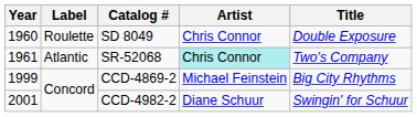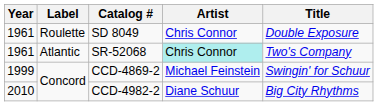 <table class="wikitable sortable">
 <tr>
 <th>Year</th>
 <th>Label</th>
 <th>Catalog #</th>
 <th>Artist</th>
 <th>Title</th>
 </tr>
 <tr>
-<td>1960</td>
+<td>1961</td>
 <td>Roulette</td>
 <td>SD 8049</td>
 <td><a href='#'>Chris Connor</a></td>
 <td><em><a href='#'>Double Exposure</a></em></td>
 </tr>
 <tr>
 <td>1961</td>
 <td>Atlantic</td>
 <td>SR-52068</td>
 <td style="background: paleturquoise;">Chris Connor</td>
 <td><em><a href='#'>Two's Company</a></em></td>
 </tr>
 <tr>
 <td>1999</td>
 <td rowspan="2">Concord</td>
 <td>CCD-4869-2</td>
 <td><a href='#'>Michael Feinstein</a></td>
+<td><em><a href='#'>Swingin' for Schuur</a></em></td>
+</tr>
+<tr>
+<td>2010</td>
+<td>CCD-4982-2</td>
+<td><a href='#'>Diane Schuur</a></td>
 <td><em><a href='#'>Big City Rhythms</a></em></td>
 </tr>
-<tr>
-<td>2001</td>
-<td>CCD-4982-2</td>
-<td><a href='#'>Diane Schuur</a></td>
-<td><em><a href='#'>Swingin' for Schuur</a></em></td>
-</tr>
 </table>
